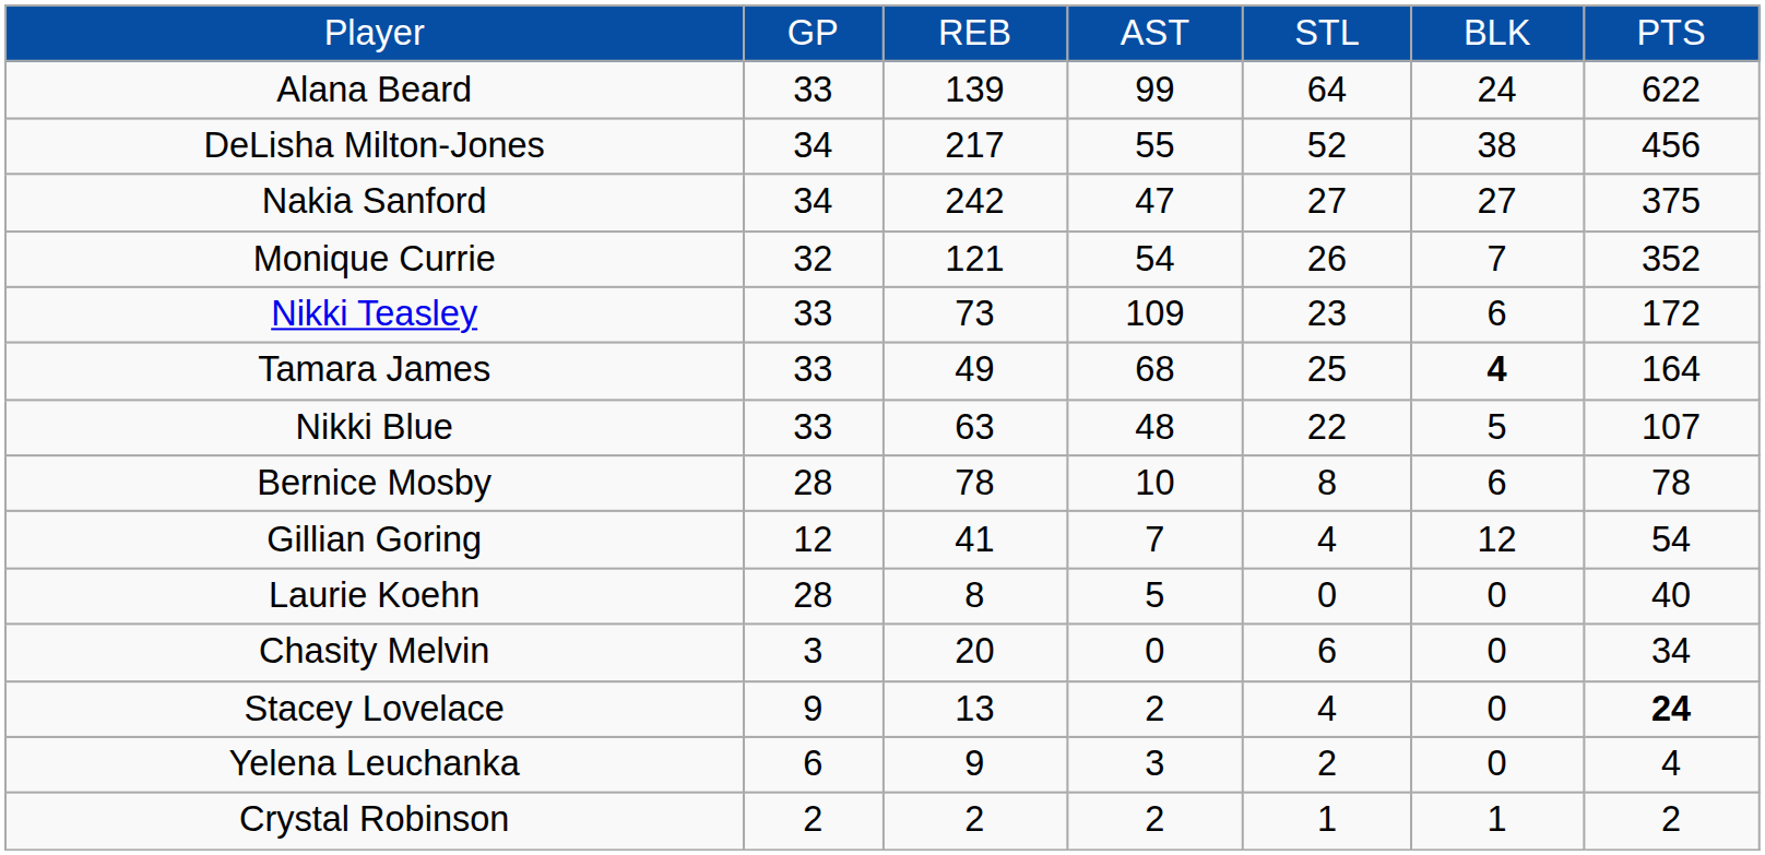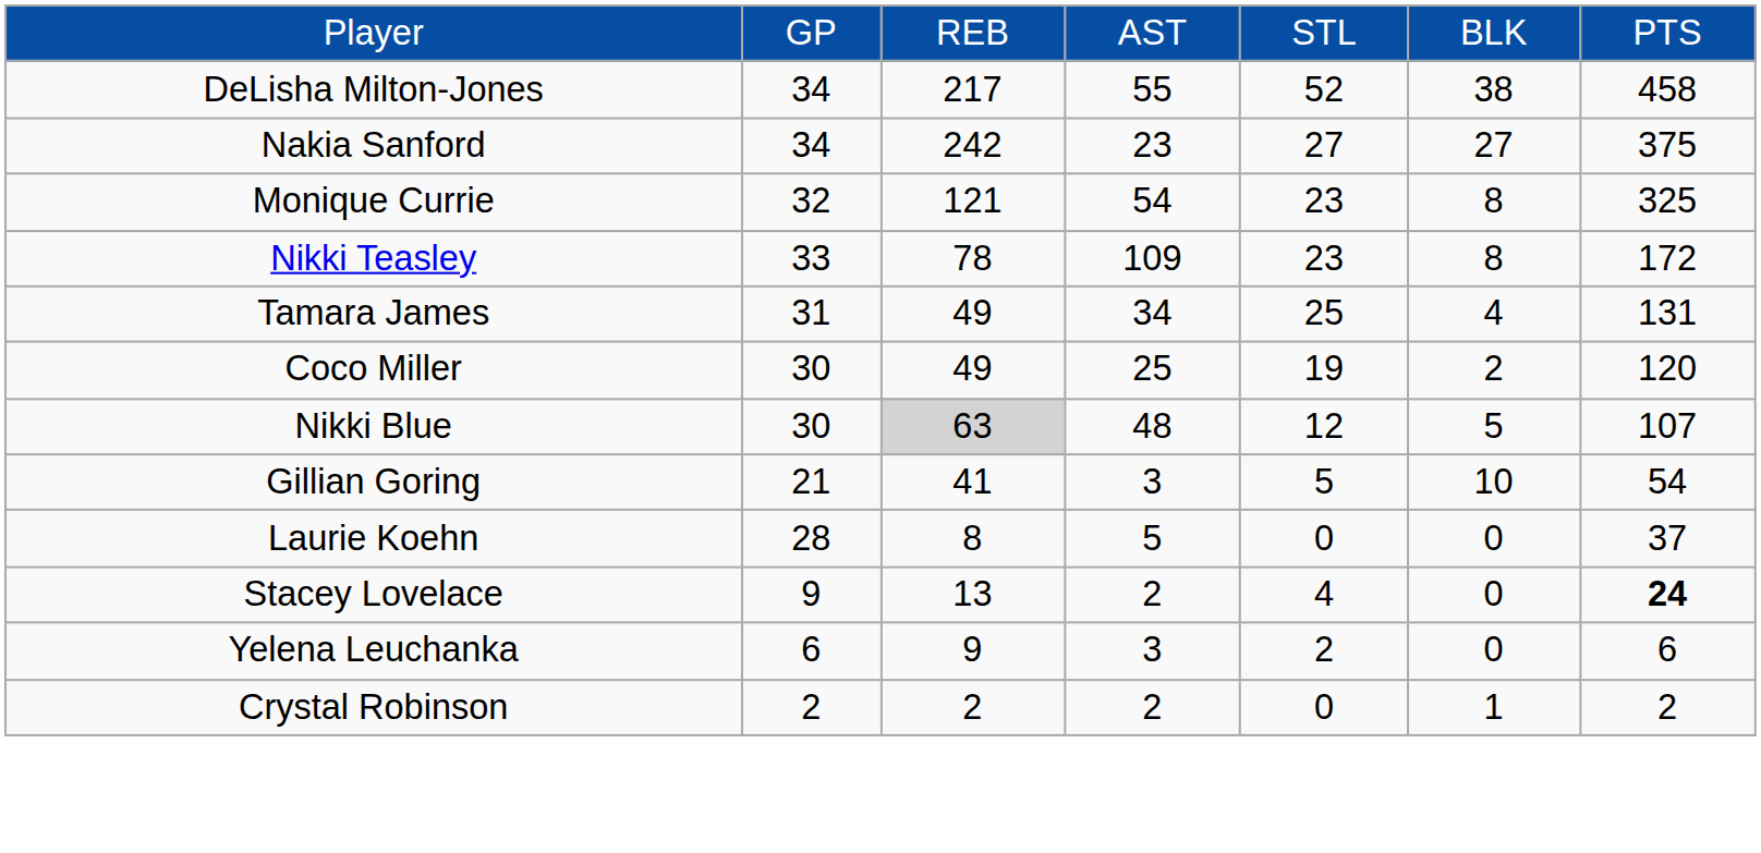 <table class="wikitable" width="50%">
 <tr align="center" style="background:#054ea4; color:white;">
 <td>Player</td>
 <td>GP</td>
 <td>REB</td>
 <td>AST</td>
 <td>STL</td>
 <td>BLK</td>
 <td>PTS</td>
 </tr>
 <tr align="center">
-<td>Alana Beard</td>
-<td>33</td>
-<td>139</td>
-<td>99</td>
-<td>64</td>
-<td>24</td>
-<td>622</td>
-</tr>
-<tr align="center">
 <td>DeLisha Milton-Jones</td>
 <td>34</td>
 <td>217</td>
 <td>55</td>
 <td>52</td>
 <td>38</td>
-<td>456</td>
+<td>458</td>
 </tr>
 <tr align="center">
 <td>Nakia Sanford</td>
 <td>34</td>
 <td>242</td>
-<td>47</td>
+<td>23</td>
 <td>27</td>
 <td>27</td>
 <td>375</td>
 </tr>
 <tr align="center">
 <td>Monique Currie</td>
 <td>32</td>
 <td>121</td>
 <td>54</td>
-<td>26</td>
-<td>7</td>
-<td>352</td>
+<td>23</td>
+<td>8</td>
+<td>325</td>
 </tr>
 <tr align="center">
 <td><a href='#'>Nikki Teasley</a></td>
 <td>33</td>
-<td>73</td>
+<td>78</td>
 <td>109</td>
 <td>23</td>
-<td>6</td>
+<td>8</td>
 <td>172</td>
 </tr>
 <tr align="center">
 <td>Tamara James</td>
-<td>33</td>
+<td>31</td>
 <td>49</td>
-<td>68</td>
+<td>34</td>
 <td>25</td>
-<td><strong>4</strong></td>
-<td>164</td>
+<td>4</td>
+<td>131</td>
+</tr>
+<tr align="center">
+<td>Coco Miller</td>
+<td>30</td>
+<td>49</td>
+<td>25</td>
+<td>19</td>
+<td>2</td>
+<td>120</td>
 </tr>
 <tr align="center">
 <td>Nikki Blue</td>
-<td>33</td>
-<td>63</td>
+<td>30</td>
+<td style="background: lightgrey;">63</td>
 <td>48</td>
-<td>22</td>
+<td>12</td>
 <td>5</td>
 <td>107</td>
 </tr>
 <tr align="center">
-<td>Bernice Mosby</td>
-<td>28</td>
-<td>78</td>
+<td>Gillian Goring</td>
+<td>21</td>
+<td>41</td>
+<td>3</td>
+<td>5</td>
 <td>10</td>
-<td>8</td>
-<td>6</td>
-<td>78</td>
-</tr>
-<tr align="center">
-<td>Gillian Goring</td>
-<td>12</td>
-<td>41</td>
-<td>7</td>
-<td>4</td>
-<td>12</td>
 <td>54</td>
 </tr>
 <tr align="center">
 <td>Laurie Koehn</td>
 <td>28</td>
 <td>8</td>
 <td>5</td>
 <td>0</td>
 <td>0</td>
-<td>40</td>
-</tr>
-<tr align="center">
-<td>Chasity Melvin</td>
-<td>3</td>
-<td>20</td>
-<td>0</td>
-<td>6</td>
-<td>0</td>
-<td>34</td>
+<td>37</td>
 </tr>
 <tr align="center">
 <td>Stacey Lovelace</td>
 <td>9</td>
 <td>13</td>
 <td>2</td>
 <td>4</td>
 <td>0</td>
 <td><strong>24</strong></td>
 </tr>
 <tr align="center">
 <td>Yelena Leuchanka</td>
 <td>6</td>
 <td>9</td>
 <td>3</td>
 <td>2</td>
 <td>0</td>
-<td>4</td>
+<td>6</td>
 </tr>
 <tr align="center">
 <td>Crystal Robinson</td>
 <td>2</td>
 <td>2</td>
 <td>2</td>
-<td>1</td>
+<td>0</td>
 <td>1</td>
 <td>2</td>
 </tr>
 </table>
